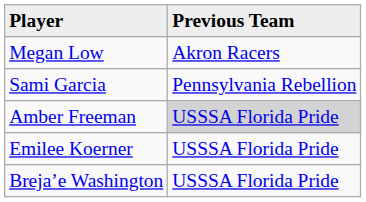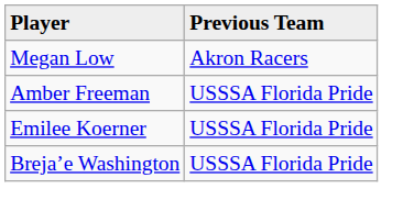 <table class="wikitable" style="font-size:95%;">
 <tr bgcolor="#eeeeee">
 <td><strong>Player</strong></td>
 <td><strong>Previous Team</strong></td>
 </tr>
 <tr>
 <td><a href='#'>Megan Low</a></td>
 <td><a href='#'>Akron Racers</a></td>
 </tr>
 <tr>
-<td><a href='#'>Sami Garcia</a></td>
-<td><a href='#'>Pennsylvania Rebellion</a></td>
-</tr>
-<tr>
 <td><a href='#'>Amber Freeman</a></td>
-<td style="background: lightgrey;"><a href='#'>USSSA Florida Pride</a></td>
+<td><a href='#'>USSSA Florida Pride</a></td>
 </tr>
 <tr>
 <td><a href='#'>Emilee Koerner</a></td>
 <td><a href='#'>USSSA Florida Pride</a></td>
 </tr>
 <tr>
 <td><a href='#'>Breja’e Washington</a></td>
 <td><a href='#'>USSSA Florida Pride</a></td>
 </tr>
 </table>
